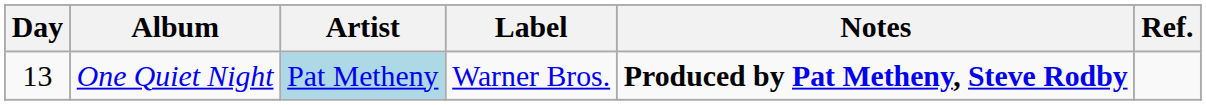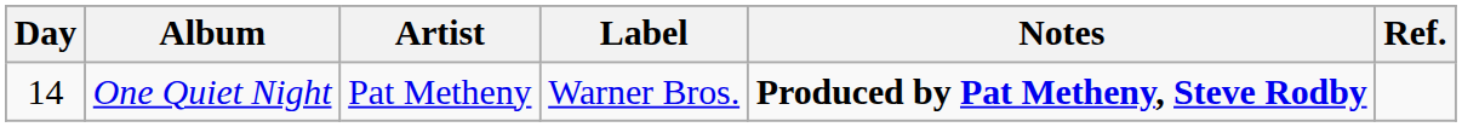 <table class="wikitable">
 <tr>
 <th>Day</th>
 <th>Album</th>
 <th>Artist</th>
 <th>Label</th>
 <th>Notes</th>
 <th>Ref.</th>
 </tr>
 <tr>
-<td rowspan="1" style="text-align:center;">13</td>
+<td rowspan="1" style="text-align:center;">14</td>
 <td><em><a href='#'>One Quiet Night</a></em></td>
-<td style="background: lightblue;"><a href='#'>Pat Metheny</a></td>
+<td><a href='#'>Pat Metheny</a></td>
 <td><a href='#'>Warner Bros.</a></td>
 <td><strong>Produced by <a href='#'>Pat Metheny</a>, <a href='#'>Steve Rodby</a></strong></td>
 <td style="text-align:center;"></td>
 </tr>
 </table>
